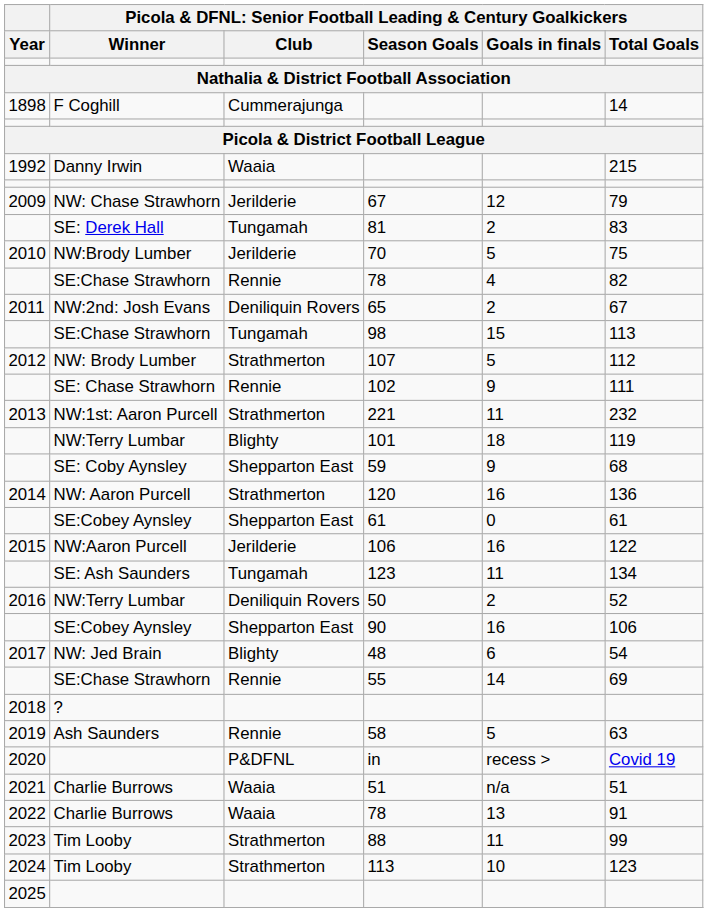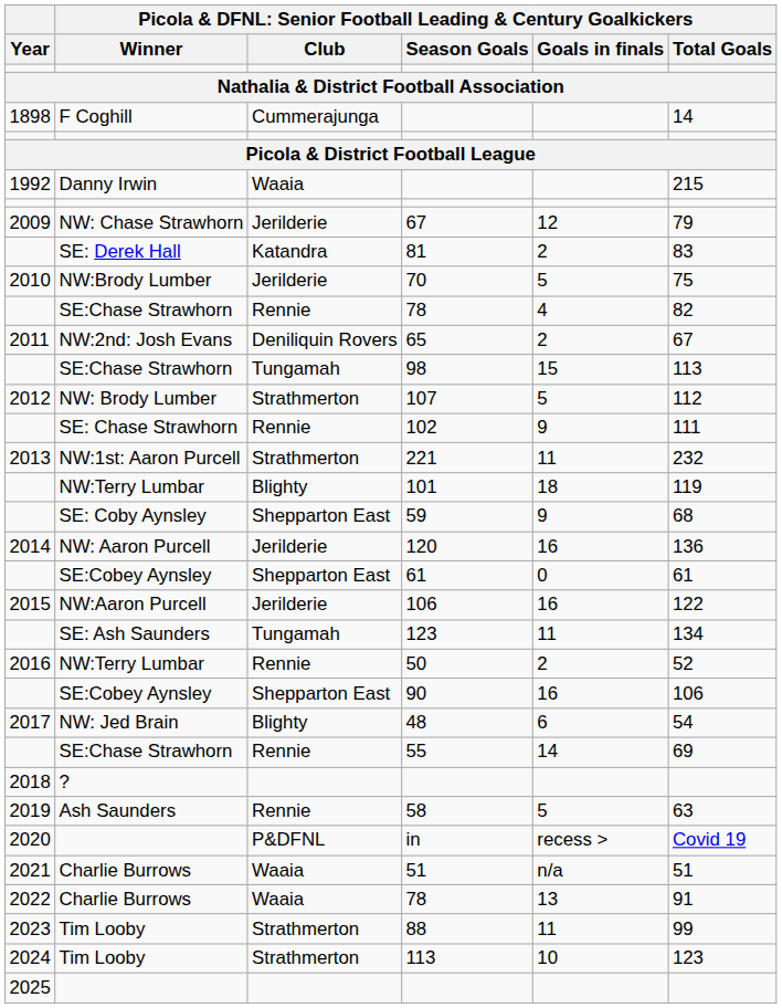 <table class="wikitable collapsible collapsed">
 <tr>
 <th></th>
 <th colspan=9>Picola & DFNL: Senior Football Leading & Century Goalkickers</th>
 </tr>
 <tr>
 <th>Year</th>
 <th>Winner</th>
 <th>Club</th>
 <th>Season Goals</th>
 <th>Goals in finals</th>
 <th>Total Goals</th>
 </tr>
 <tr>
 <td></td>
 <td></td>
 <td></td>
 <td></td>
 <td></td>
 <td></td>
 </tr>
 <tr>
 <th colspan= 6>Nathalia & District Football Association</th>
 </tr>
 <tr>
 <td>1898</td>
 <td>F Coghill</td>
 <td>Cummerajunga</td>
 <td></td>
 <td></td>
 <td>14</td>
 </tr>
 <tr>
 <td></td>
 <td></td>
 <td></td>
 <td></td>
 <td></td>
 <td></td>
 </tr>
 <tr>
 <th colspan= 6>Picola & District Football League</th>
 </tr>
 <tr>
 <td>1992</td>
 <td>Danny Irwin</td>
 <td>Waaia</td>
 <td></td>
 <td></td>
 <td>215</td>
 </tr>
 <tr>
 <td></td>
 <td></td>
 <td></td>
 <td></td>
 <td></td>
 <td></td>
 </tr>
 <tr>
 <td>2009</td>
 <td>NW: Chase Strawhorn</td>
 <td>Jerilderie</td>
 <td>67</td>
 <td>12</td>
 <td>79</td>
 </tr>
 <tr>
 <td></td>
 <td>SE: <a href='#'>Derek Hall</a></td>
-<td>Tungamah</td>
+<td>Katandra</td>
 <td>81</td>
 <td>2</td>
 <td>83</td>
 </tr>
 <tr>
 <td>2010</td>
 <td>NW:Brody Lumber</td>
 <td>Jerilderie</td>
 <td>70</td>
 <td>5</td>
 <td>75</td>
 </tr>
 <tr>
 <td></td>
 <td>SE:Chase Strawhorn</td>
 <td>Rennie</td>
 <td>78</td>
 <td>4</td>
 <td>82</td>
 </tr>
 <tr>
 <td>2011</td>
 <td>NW:2nd: Josh Evans</td>
 <td>Deniliquin Rovers</td>
 <td>65</td>
 <td>2</td>
 <td>67</td>
 </tr>
 <tr>
 <td></td>
 <td>SE:Chase Strawhorn</td>
 <td>Tungamah</td>
 <td>98</td>
 <td>15</td>
 <td>113</td>
 </tr>
 <tr>
 <td>2012</td>
 <td>NW: Brody Lumber</td>
 <td>Strathmerton</td>
 <td>107</td>
 <td>5</td>
 <td>112</td>
 </tr>
 <tr>
 <td></td>
 <td>SE: Chase Strawhorn</td>
 <td>Rennie</td>
 <td>102</td>
 <td>9</td>
 <td>111</td>
 </tr>
 <tr>
 <td>2013</td>
 <td>NW:1st: Aaron Purcell</td>
 <td>Strathmerton</td>
 <td>221</td>
 <td>11</td>
 <td>232 </td>
 </tr>
 <tr>
 <td></td>
 <td>NW:Terry Lumbar</td>
 <td>Blighty</td>
 <td>101</td>
 <td>18</td>
 <td>119</td>
 </tr>
 <tr>
 <td></td>
 <td>SE: Coby Aynsley</td>
 <td>Shepparton East</td>
 <td>59</td>
 <td>9</td>
 <td>68</td>
 </tr>
 <tr>
 <td>2014</td>
 <td>NW: Aaron Purcell</td>
-<td>Strathmerton</td>
+<td>Jerilderie</td>
 <td>120</td>
 <td>16</td>
 <td>136</td>
 </tr>
 <tr>
 <td></td>
 <td>SE:Cobey Aynsley</td>
 <td>Shepparton East</td>
 <td>61</td>
 <td>0</td>
 <td>61</td>
 </tr>
 <tr>
 <td>2015</td>
 <td>NW:Aaron Purcell</td>
 <td>Jerilderie</td>
 <td>106</td>
 <td>16</td>
 <td>122</td>
 </tr>
 <tr>
 <td></td>
 <td>SE: Ash Saunders</td>
 <td>Tungamah</td>
 <td>123</td>
 <td>11</td>
 <td>134</td>
 </tr>
 <tr>
 <td>2016</td>
 <td>NW:Terry Lumbar</td>
-<td>Deniliquin Rovers</td>
+<td>Rennie</td>
 <td>50</td>
 <td>2</td>
 <td>52</td>
 </tr>
 <tr>
 <td></td>
 <td>SE:Cobey Aynsley</td>
 <td>Shepparton East</td>
 <td>90</td>
 <td>16</td>
 <td>106</td>
 </tr>
 <tr>
 <td>2017</td>
 <td>NW: Jed Brain</td>
 <td>Blighty</td>
 <td>48</td>
 <td>6</td>
 <td>54</td>
 </tr>
 <tr>
 <td></td>
 <td>SE:Chase Strawhorn</td>
 <td>Rennie</td>
 <td>55</td>
 <td>14</td>
 <td>69</td>
 </tr>
 <tr>
 <td>2018</td>
 <td>?</td>
 <td></td>
 <td></td>
 <td></td>
 <td></td>
 </tr>
 <tr>
 <td>2019</td>
 <td>Ash Saunders</td>
 <td>Rennie</td>
 <td>58</td>
 <td>5</td>
 <td>63</td>
 </tr>
 <tr>
 <td>2020</td>
 <td></td>
 <td>P&DFNL</td>
 <td>in</td>
 <td>recess ></td>
 <td><a href='#'>Covid 19</a></td>
 </tr>
 <tr>
 <td>2021</td>
 <td>Charlie Burrows</td>
 <td>Waaia</td>
 <td>51</td>
 <td>n/a</td>
 <td>51</td>
 </tr>
 <tr>
 <td>2022</td>
 <td>Charlie Burrows</td>
 <td>Waaia</td>
 <td>78</td>
 <td>13</td>
 <td>91</td>
 </tr>
 <tr>
 <td>2023</td>
 <td>Tim Looby</td>
 <td>Strathmerton</td>
 <td>88</td>
 <td>11</td>
 <td>99</td>
 </tr>
 <tr>
 <td>2024</td>
 <td>Tim Looby</td>
 <td>Strathmerton</td>
 <td>113</td>
 <td>10</td>
 <td>123</td>
 </tr>
 <tr>
 <td>2025</td>
 <td></td>
 <td></td>
 <td></td>
 <td></td>
 <td></td>
 </tr>
 <tr>
 </tr>
 </table>
